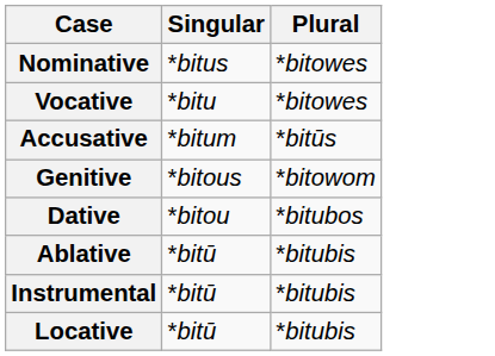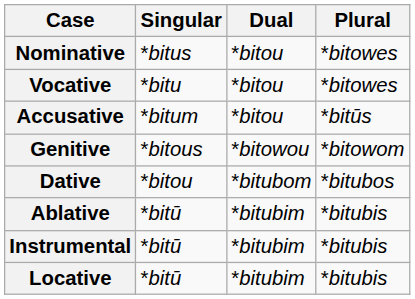 <table class="wikitable">
 <tr>
 <th>Case</th>
 <th>Singular</th>
+<th>Dual</th>
 <th>Plural</th>
 </tr>
 <tr>
 <th>Nominative</th>
 <td>*<em>bitus</em></td>
+<td>*<em>bitou</em></td>
 <td>*<em>bitowes</em></td>
 </tr>
 <tr>
 <th>Vocative</th>
 <td>*<em>bitu</em></td>
+<td>*<em>bitou</em></td>
 <td>*<em>bitowes</em></td>
 </tr>
 <tr>
 <th>Accusative</th>
 <td>*<em>bitum</em></td>
+<td>*<em>bitou</em></td>
 <td>*<em>bitūs</em></td>
 </tr>
 <tr>
 <th>Genitive</th>
 <td>*<em>bitous</em></td>
+<td>*<em>bitowou</em></td>
 <td>*<em>bitowom</em></td>
 </tr>
 <tr>
 <th>Dative</th>
 <td>*<em>bitou</em></td>
+<td>*<em>bitubom</em></td>
 <td>*<em>bitubos</em></td>
 </tr>
 <tr>
 <th>Ablative</th>
 <td>*<em>bitū</em></td>
+<td>*<em>bitubim</em></td>
 <td>*<em>bitubis</em></td>
 </tr>
 <tr>
 <th>Instrumental</th>
 <td>*<em>bitū</em></td>
+<td>*<em>bitubim</em></td>
 <td>*<em>bitubis</em></td>
 </tr>
 <tr>
 <th>Locative</th>
 <td>*<em>bitū</em></td>
+<td>*<em>bitubim</em></td>
 <td>*<em>bitubis</em></td>
 </tr>
 </table>
